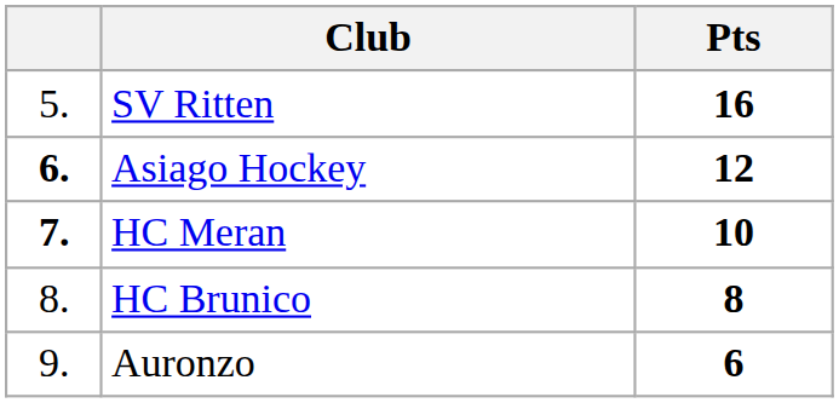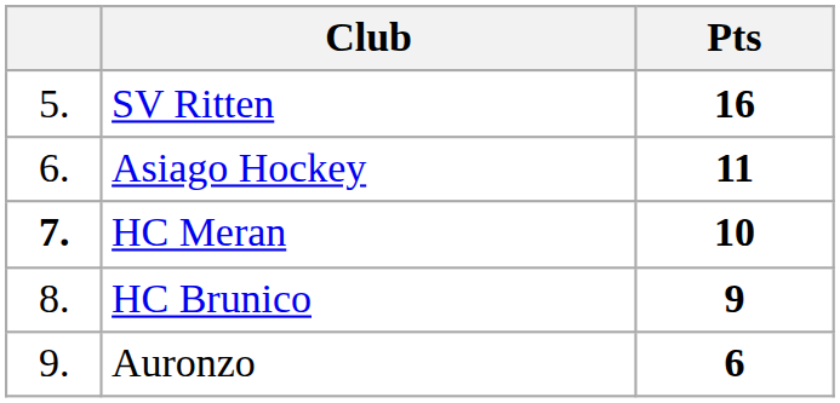 <table class="wikitable">
 <tr>
 <th width="30"></th>
 <th width="200">Club</th>
 <th width="70">Pts</th>
 </tr>
 <tr bgcolor="#FFFFFF" align="center">
 <td>5.</td>
 <td align="left"><a href='#'>SV Ritten</a></td>
 <td><strong>16</strong></td>
 </tr>
 <tr bgcolor="#FFFFFF" align="center">
-<td><strong>6.</strong></td>
+<td>6.</td>
 <td align="left"><a href='#'>Asiago Hockey</a></td>
-<td><strong>12</strong></td>
+<td><strong>11</strong></td>
 </tr>
 <tr bgcolor="#FFFFFF" align="center">
 <td><strong>7.</strong></td>
 <td align="left"><a href='#'>HC Meran</a></td>
 <td><strong>10</strong></td>
 </tr>
 <tr bgcolor="#FFFFFF" align="center">
 <td>8.</td>
 <td align="left"><a href='#'>HC Brunico</a></td>
-<td><strong>8</strong></td>
+<td><strong>9</strong></td>
 </tr>
 <tr bgcolor="#FFFFFF" align="center">
 <td>9.</td>
 <td align="left">Auronzo</td>
 <td><strong>6</strong></td>
 </tr>
 </table>
